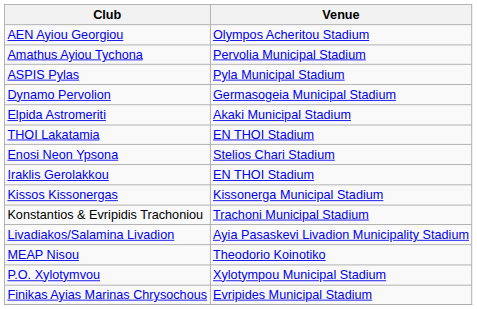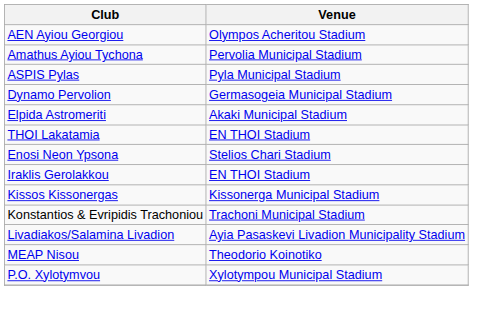 <table class="wikitable" style="font-size:90%">
 <tr>
 <th>Club</th>
 <th>Venue</th>
 </tr>
 <tr>
 <td><a href='#'>AEN Ayiou Georgiou</a></td>
 <td><a href='#'>Olympos Acheritou Stadium</a></td>
 </tr>
 <tr>
 <td><a href='#'>Amathus Ayiou Tychona</a></td>
 <td><a href='#'>Pervolia Municipal Stadium</a></td>
 </tr>
 <tr>
 <td><a href='#'>ASPIS Pylas</a></td>
 <td><a href='#'>Pyla Municipal Stadium</a></td>
 </tr>
 <tr>
 <td><a href='#'>Dynamo Pervolion</a></td>
 <td><a href='#'>Germasogeia Municipal Stadium</a></td>
 </tr>
 <tr>
 <td><a href='#'>Elpida Astromeriti</a></td>
 <td><a href='#'>Akaki Municipal Stadium</a></td>
 </tr>
 <tr>
 <td><a href='#'>THOI Lakatamia</a></td>
 <td><a href='#'>EN THOI Stadium</a></td>
 </tr>
 <tr>
 <td><a href='#'>Enosi Neon Ypsona</a></td>
 <td><a href='#'>Stelios Chari Stadium</a></td>
 </tr>
 <tr>
 <td><a href='#'>Iraklis Gerolakkou</a></td>
 <td><a href='#'>EN THOI Stadium</a></td>
 </tr>
 <tr>
 <td><a href='#'>Kissos Kissonergas</a></td>
 <td><a href='#'>Kissonerga Municipal Stadium</a></td>
 </tr>
 <tr>
 <td>Konstantios & Evripidis Trachoniou</td>
 <td><a href='#'>Trachoni Municipal Stadium</a></td>
 </tr>
 <tr>
 <td><a href='#'>Livadiakos/Salamina Livadion</a></td>
 <td><a href='#'>Ayia Pasaskevi Livadion Municipality Stadium</a></td>
 </tr>
 <tr>
 <td><a href='#'>MEAP Nisou</a></td>
 <td><a href='#'>Theodorio Koinotiko</a></td>
 </tr>
 <tr>
 <td><a href='#'>P.O. Xylotymvou</a></td>
 <td><a href='#'>Xylotympou Municipal Stadium</a></td>
 </tr>
 <tr>
-<td><a href='#'>Finikas Ayias Marinas Chrysochous</a></td>
-<td><a href='#'>Evripides Municipal Stadium</a></td>
-</tr>
-<tr>
 </tr>
 </table>
